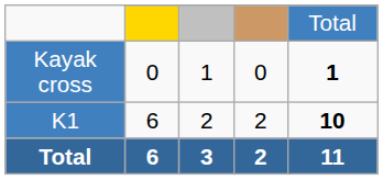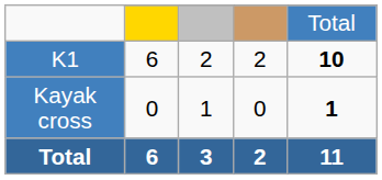 <table class="wikitable"  style="font-size:95%; text-align:center; border:gray solid 1px; width:40%;">
 <tr>
 <td rowspan="2" style="width:3%;"></td>
 </tr>
 <tr>
 <td style="width:2%;" bgcolor=gold></td>
 <td style="width:2%;" bgcolor=silver></td>
 <td style="width:2%;" bgcolor=cc9966></td>
 <td style="width:2%; background-color:#4180be; color:white;">Total</td>
 </tr>
 <tr>
+<td style="background-color:#4180be; color:white;">K1</td>
+<td>6</td>
+<td>2</td>
+<td>2</td>
+<td><strong>10</strong></td>
+</tr>
+<tr>
 <td style="background-color:#4180be; color:white;">Kayak cross</td>
 <td>0</td>
 <td>1</td>
 <td>0</td>
 <td><strong>1</strong></td>
-</tr>
-<tr>
-<td style="background-color:#4180be; color:white;">K1</td>
-<td>6</td>
-<td>2</td>
-<td>2</td>
-<td><strong>10</strong></td>
 </tr>
 <tr style="background:#369; color:white;">
 <td><strong>Total</strong></td>
 <td><strong>6</strong></td>
 <td><strong>3</strong></td>
 <td><strong>2</strong></td>
 <td><strong>11</strong></td>
 </tr>
 </table>
